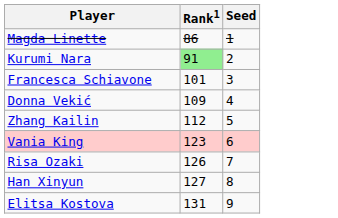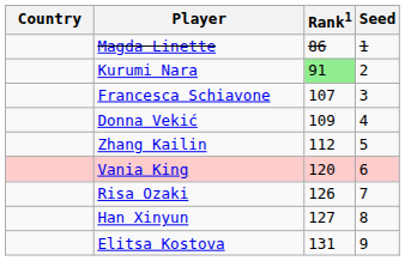 <table class="sortable wikitable">
 <tr>
+<th style="width:70px;">Country</th>
 <th style="width:175px;">Player</th>
 <th>Rank<sup>1</sup></th>
 <th>Seed</th>
 </tr>
 <tr>
+<td><s></s></td>
 <td><s><a href='#'>Magda Linette</a></s></td>
 <td><s>86</s></td>
 <td><s>1</s></td>
 </tr>
 <tr>
+<td></td>
 <td><a href='#'>Kurumi Nara</a></td>
 <td style="background: lightgreen;">91</td>
 <td>2</td>
 </tr>
 <tr>
+<td></td>
 <td><a href='#'>Francesca Schiavone</a></td>
-<td>101</td>
+<td>107</td>
 <td>3</td>
 </tr>
 <tr>
+<td></td>
 <td><a href='#'>Donna Vekić</a></td>
 <td>109</td>
 <td>4</td>
 </tr>
 <tr>
+<td></td>
 <td><a href='#'>Zhang Kailin</a></td>
 <td>112</td>
 <td>5</td>
 </tr>
 <tr style="background:#fcc;">
+<td></td>
 <td><a href='#'>Vania King</a></td>
-<td>123</td>
+<td>120</td>
 <td>6</td>
 </tr>
 <tr>
+<td></td>
 <td><a href='#'>Risa Ozaki</a></td>
 <td>126</td>
 <td>7</td>
 </tr>
 <tr>
+<td></td>
 <td><a href='#'>Han Xinyun</a></td>
 <td>127</td>
 <td>8</td>
 </tr>
 <tr>
+<td></td>
 <td><a href='#'>Elitsa Kostova</a></td>
 <td>131</td>
 <td>9</td>
 </tr>
 </table>
